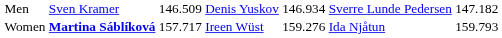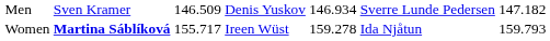 <table>
 <tr>
 <td>Men<br></td>
 <td><a href='#'>Sven Kramer</a><br><small></small></td>
 <td>146.509</td>
 <td><a href='#'>Denis Yuskov</a><br><small></small></td>
 <td>146.934</td>
 <td><a href='#'>Sverre Lunde Pedersen</a><br><small></small></td>
 <td>147.182</td>
 </tr>
 <tr>
 <td>Women<br></td>
 <td><strong><a href='#'>Martina Sáblíková</a><br><small></small></strong></td>
-<td>157.717</td>
+<td>155.717</td>
 <td><a href='#'>Ireen Wüst</a><br><small></small></td>
-<td>159.276</td>
+<td>159.278</td>
 <td><a href='#'>Ida Njåtun</a><br><small></small></td>
 <td>159.793</td>
 </tr>
 </table>
